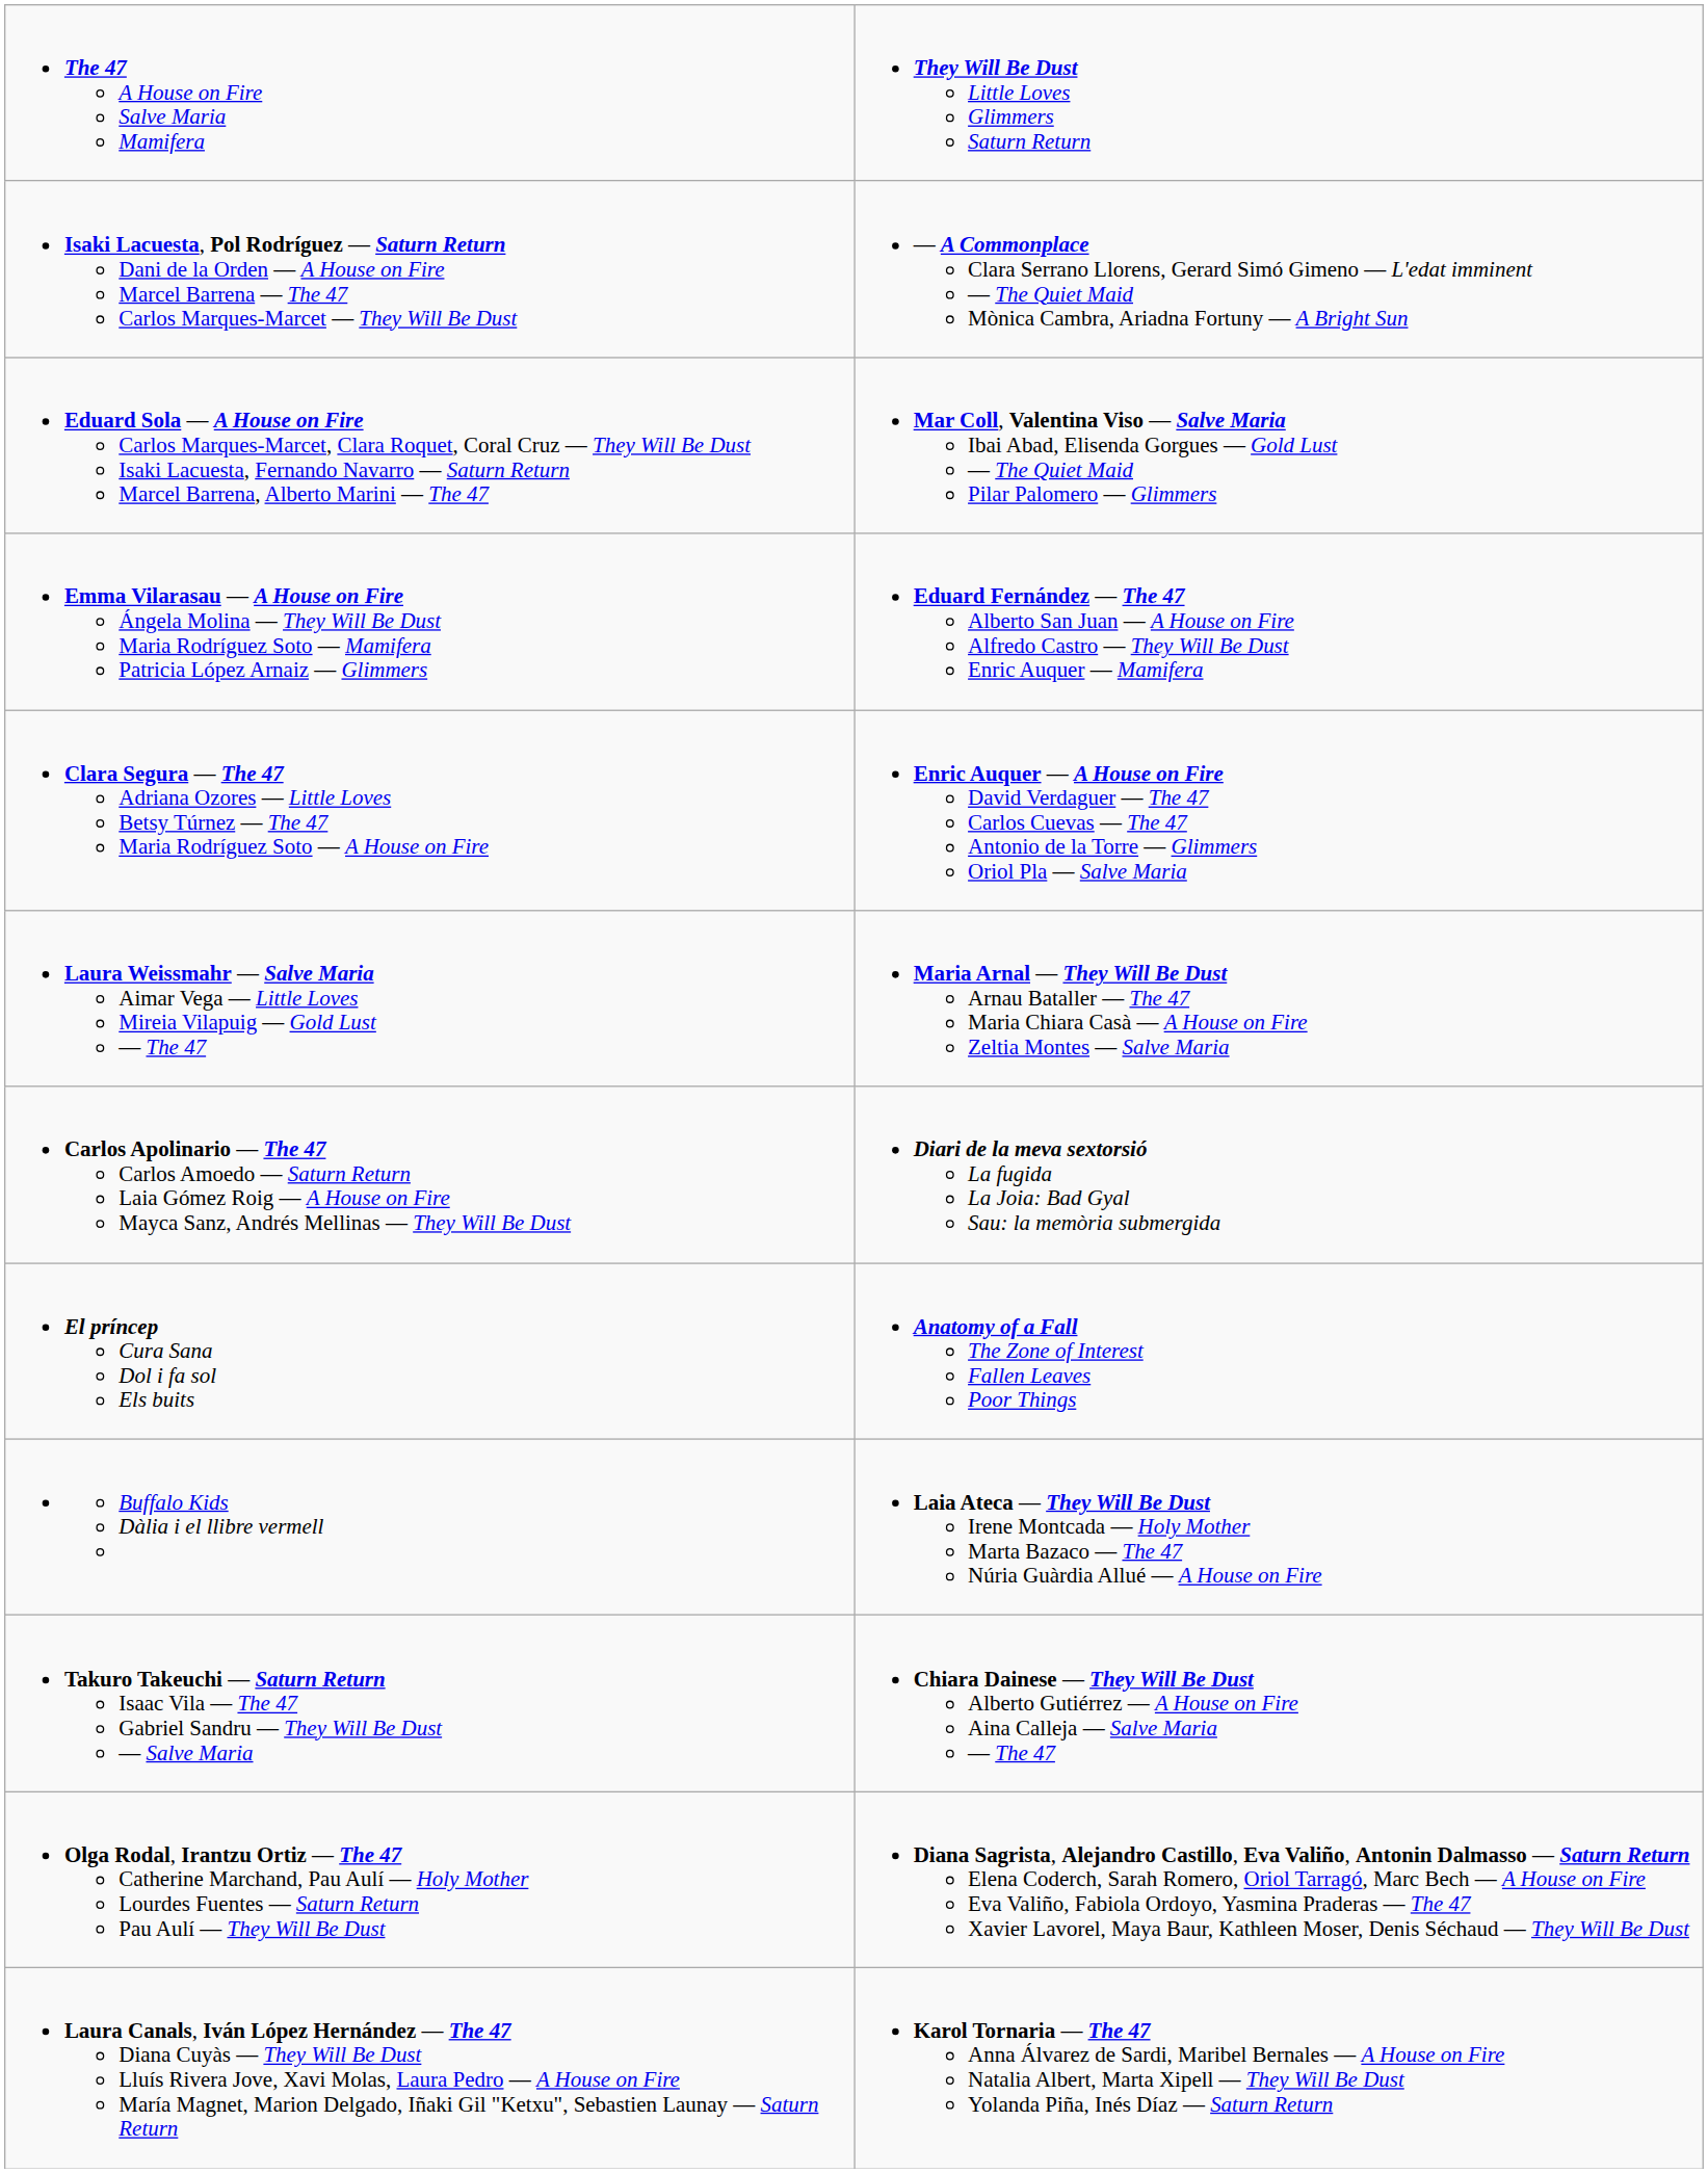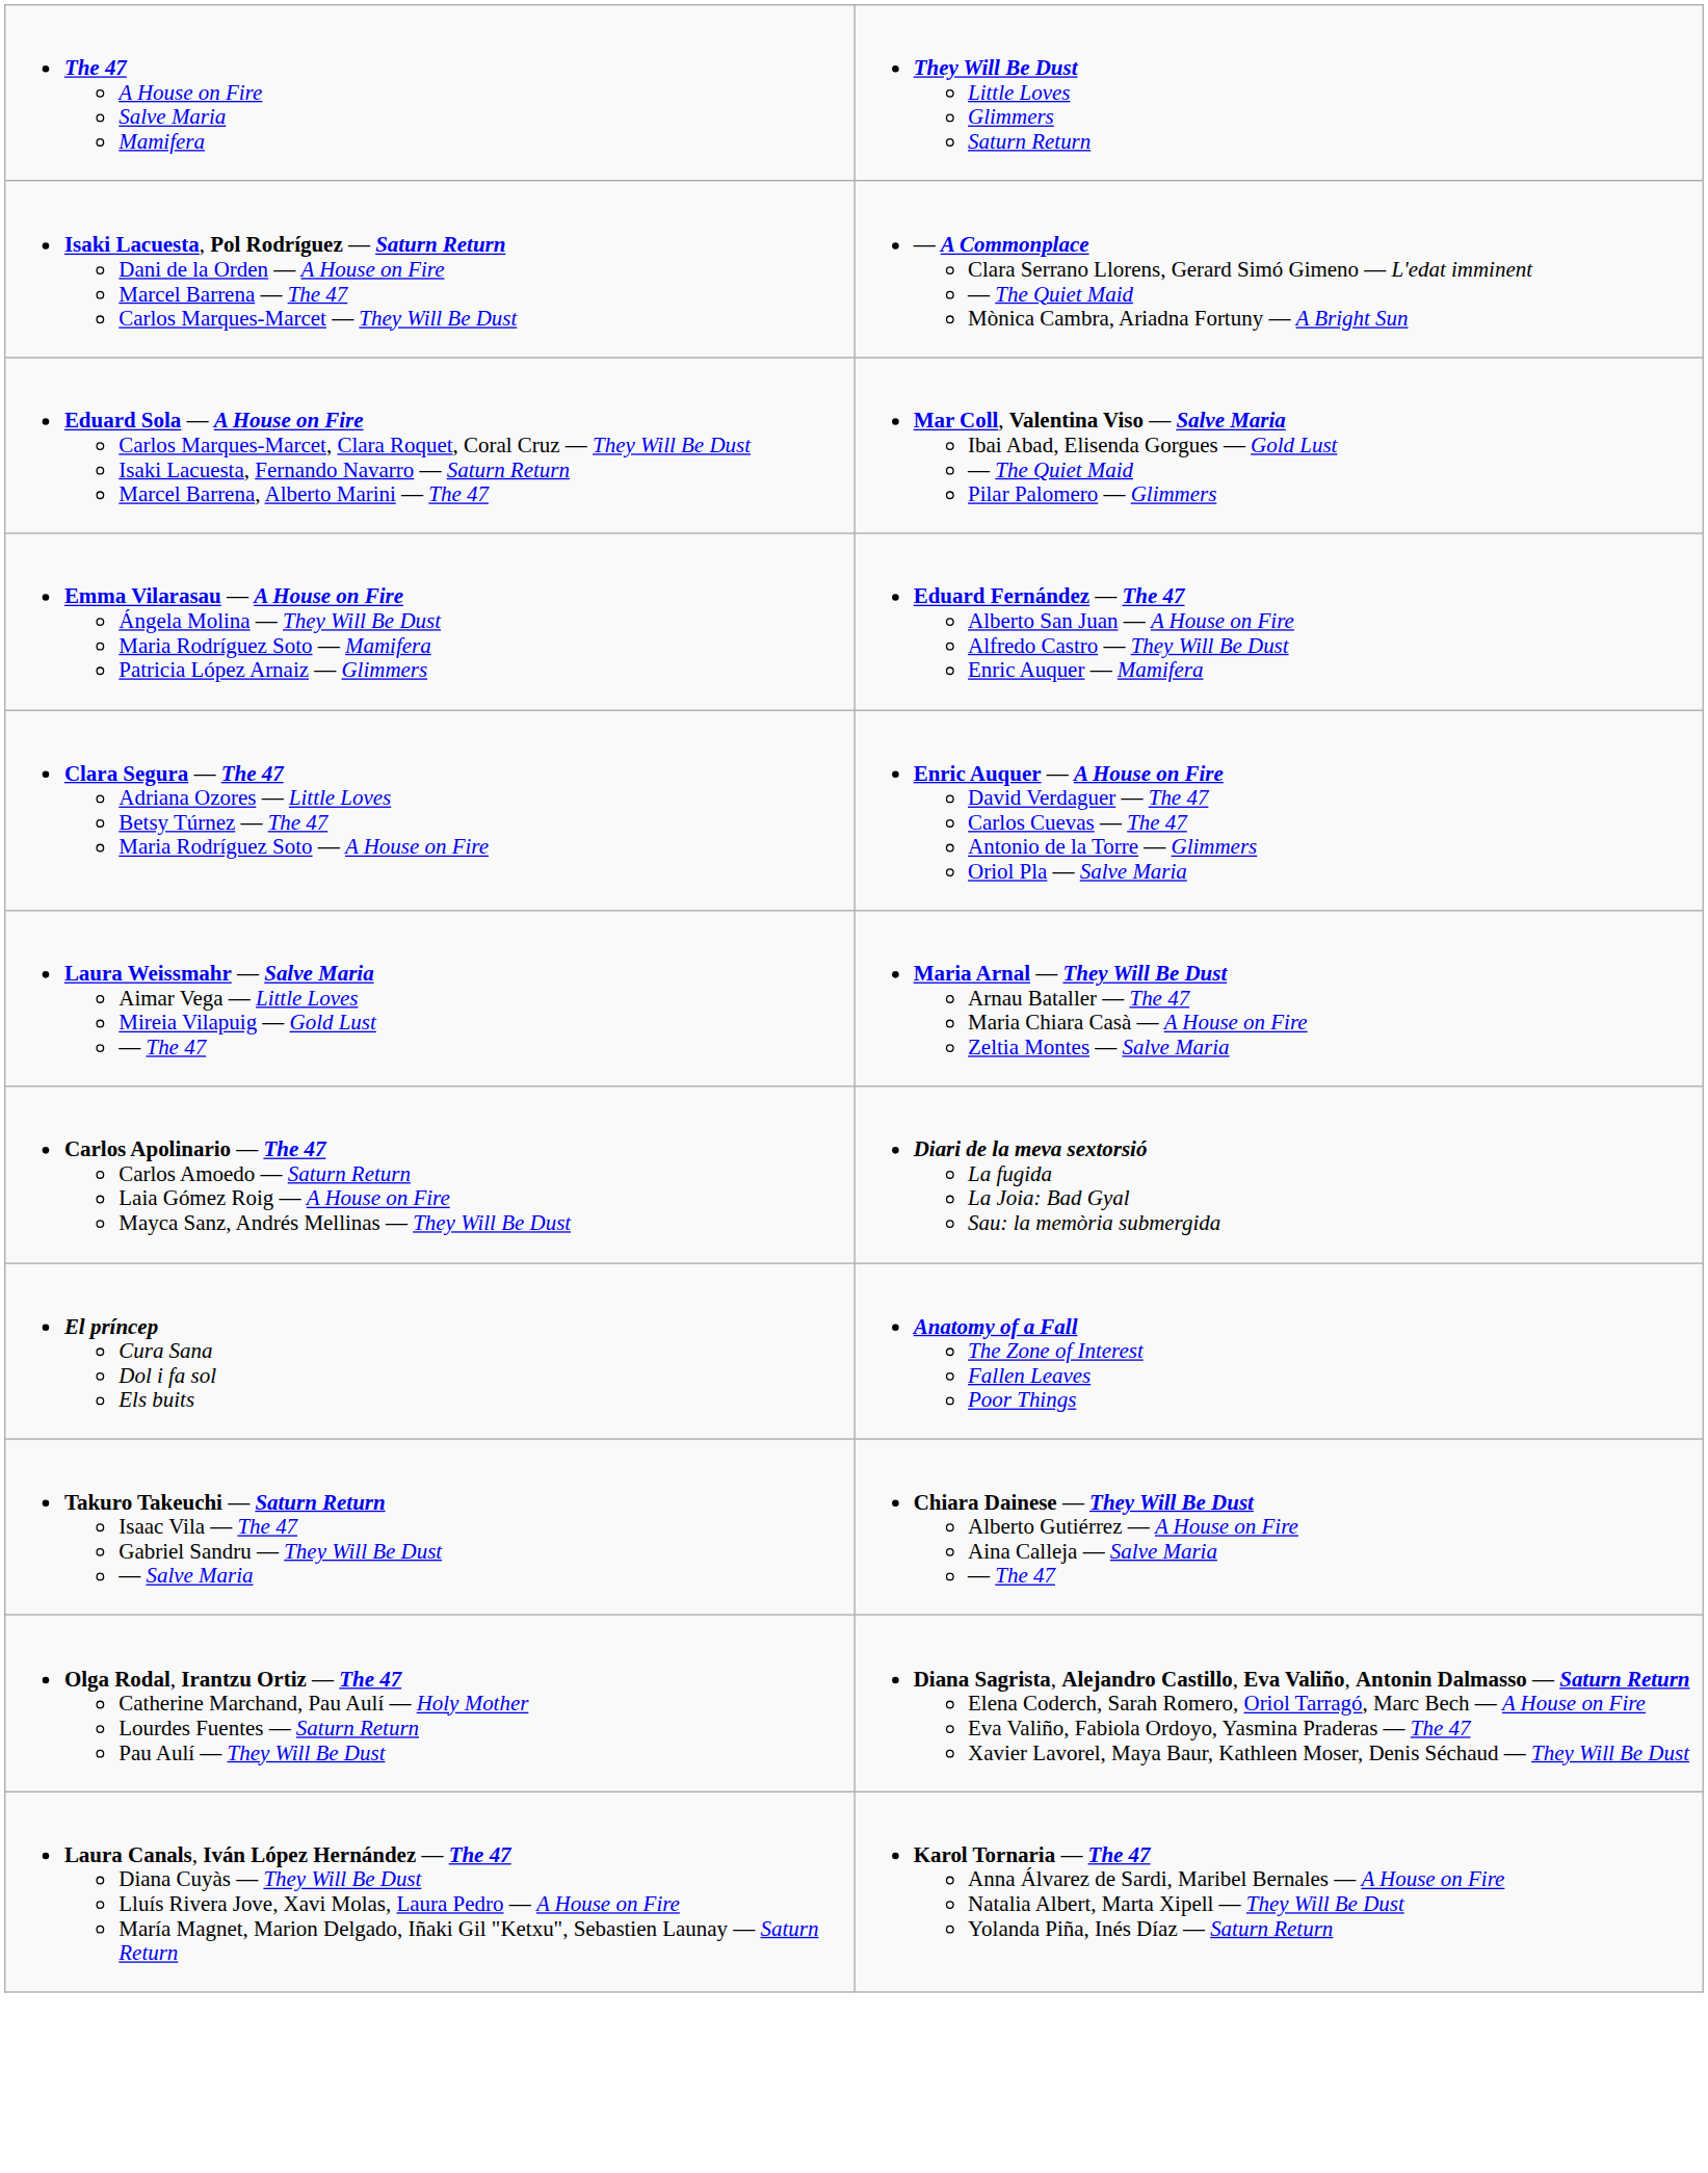 <table role="presentation" class=wikitable>
 <tr>
 <td style="vertical-align:top;" width="50%"><br><ul><li><strong><em><a href='#'>The 47</a></em></strong><ul><li><em><a href='#'>A House on Fire</a></em></li><li><em><a href='#'>Salve Maria</a></em></li><li><em><a href='#'>Mamifera</a></em></li></ul></li></ul></td>
 <td style="vertical-align:top;" width="50%"><br><ul><li><strong><em><a href='#'>They Will Be Dust</a></em></strong><ul><li><em><a href='#'>Little Loves</a></em></li><li><em><a href='#'>Glimmers</a></em></li><li><em><a href='#'>Saturn Return</a></em></li></ul></li></ul></td>
 </tr>
 <tr>
 <td style="vertical-align:top;" width="50%"><br><ul><li><strong><a href='#'>Isaki Lacuesta</a></strong>, <strong>Pol Rodríguez</strong> — <strong><em><a href='#'>Saturn Return</a></em></strong><ul><li><a href='#'>Dani de la Orden</a> — <em><a href='#'>A House on Fire</a></em></li><li><a href='#'>Marcel Barrena</a> — <em><a href='#'>The 47</a></em></li><li><a href='#'>Carlos Marques-Marcet</a> — <em><a href='#'>They Will Be Dust</a></em></li></ul></li></ul></td>
 <td style="vertical-align:top;" width="50%"><br><ul><li><strong></strong> — <strong><em><a href='#'>A Commonplace</a></em></strong><ul><li>Clara Serrano Llorens, Gerard Simó Gimeno — <em>L'edat imminent</em></li><li> — <em><a href='#'>The Quiet Maid</a></em></li><li>Mònica Cambra, Ariadna Fortuny — <em><a href='#'>A Bright Sun</a></em></li></ul></li></ul></td>
 </tr>
 <tr>
 <td style="vertical-align:top;" width="50%"><br><ul><li><strong><a href='#'>Eduard Sola</a></strong> — <strong><em><a href='#'>A House on Fire</a></em></strong><ul><li><a href='#'>Carlos Marques-Marcet</a>, <a href='#'>Clara Roquet</a>, Coral Cruz — <em><a href='#'>They Will Be Dust</a></em></li><li><a href='#'>Isaki Lacuesta</a>, <a href='#'>Fernando Navarro</a> — <em><a href='#'>Saturn Return</a></em></li><li><a href='#'>Marcel Barrena</a>, <a href='#'>Alberto Marini</a> — <em><a href='#'>The 47</a></em></li></ul></li></ul></td>
 <td style="vertical-align:top;" width="50%"><br><ul><li><strong><a href='#'>Mar Coll</a></strong>, <strong>Valentina Viso</strong> — <strong><em><a href='#'>Salve Maria</a></em></strong><ul><li>Ibai Abad, Elisenda Gorgues — <em><a href='#'>Gold Lust</a></em></li><li> — <em><a href='#'>The Quiet Maid</a></em></li><li><a href='#'>Pilar Palomero</a> — <em><a href='#'>Glimmers</a></em></li></ul></li></ul></td>
 </tr>
 <tr>
 <td style="vertical-align:top;" width="50%"><br><ul><li><strong><a href='#'>Emma Vilarasau</a></strong> — <strong><em><a href='#'>A House on Fire</a></em></strong><ul><li><a href='#'>Ángela Molina</a> — <em><a href='#'>They Will Be Dust</a></em></li><li><a href='#'>Maria Rodríguez Soto</a> — <em><a href='#'>Mamifera</a></em></li><li><a href='#'>Patricia López Arnaiz</a> — <em><a href='#'>Glimmers</a></em></li></ul></li></ul></td>
 <td style="vertical-align:top;" width="50%"><br><ul><li><strong><a href='#'>Eduard Fernández</a></strong> — <strong><em><a href='#'>The 47</a></em></strong><ul><li><a href='#'>Alberto San Juan</a> — <em><a href='#'>A House on Fire</a></em></li><li><a href='#'>Alfredo Castro</a> — <em><a href='#'>They Will Be Dust</a></em></li><li><a href='#'>Enric Auquer</a> — <em><a href='#'>Mamifera</a></em></li></ul></li></ul></td>
 </tr>
 <tr>
 <td style="vertical-align:top;" width="50%"><br><ul><li><strong><a href='#'>Clara Segura</a></strong> — <strong><em><a href='#'>The 47</a></em></strong><ul><li><a href='#'>Adriana Ozores</a> — <em><a href='#'>Little Loves</a></em></li><li><a href='#'>Betsy Túrnez</a> — <em><a href='#'>The 47</a></em></li><li><a href='#'>Maria Rodríguez Soto</a> — <em><a href='#'>A House on Fire</a></em></li></ul></li></ul></td>
 <td style="vertical-align:top;" width="50%"><br><ul><li><strong><a href='#'>Enric Auquer</a></strong> — <strong><em><a href='#'>A House on Fire</a></em></strong><ul><li><a href='#'>David Verdaguer</a> — <em><a href='#'>The 47</a></em></li><li><a href='#'>Carlos Cuevas</a> — <em><a href='#'>The 47</a></em></li><li><a href='#'>Antonio de la Torre</a> — <em><a href='#'>Glimmers</a></em></li><li><a href='#'>Oriol Pla</a> — <em><a href='#'>Salve Maria</a></em></li></ul></li></ul></td>
 </tr>
 <tr>
 <td style="vertical-align:top;" width="50%"><br><ul><li><strong><a href='#'>Laura Weissmahr</a></strong> — <strong><em><a href='#'>Salve Maria</a></em></strong><ul><li>Aimar Vega — <em><a href='#'>Little Loves</a></em></li><li><a href='#'>Mireia Vilapuig</a> — <em><a href='#'>Gold Lust</a></em></li><li> — <em><a href='#'>The 47</a></em></li></ul></li></ul></td>
 <td style="vertical-align:top;" width="50%"><br><ul><li><strong><a href='#'>Maria Arnal</a></strong> — <strong><em><a href='#'>They Will Be Dust</a></em></strong><ul><li>Arnau Bataller — <em><a href='#'>The 47</a></em></li><li>Maria Chiara Casà — <em><a href='#'>A House on Fire</a></em></li><li><a href='#'>Zeltia Montes</a> — <em><a href='#'>Salve Maria</a></em></li></ul></li></ul></td>
 </tr>
 <tr>
 <td style="vertical-align:top;" width="50%"><br><ul><li><strong>Carlos Apolinario</strong> — <strong><em><a href='#'>The 47</a></em></strong><ul><li>Carlos Amoedo — <em><a href='#'>Saturn Return</a></em></li><li>Laia Gómez Roig — <em><a href='#'>A House on Fire</a></em></li><li>Mayca Sanz, Andrés Mellinas — <em><a href='#'>They Will Be Dust</a></em></li></ul></li></ul></td>
 <td style="vertical-align:top;" width="50%"><br><ul><li><strong><em>Diari de la meva sextorsió</em></strong><ul><li><em>La fugida</em></li><li><em>La Joia: Bad Gyal</em></li><li><em>Sau: la memòria submergida</em></li></ul></li></ul></td>
 </tr>
 <tr>
 <td style="vertical-align:top;" width="50%"><br><ul><li><strong><em>El príncep</em></strong><ul><li><em>Cura Sana</em></li><li><em>Dol i fa sol</em></li><li><em>Els buits</em></li></ul></li></ul></td>
 <td style="vertical-align:top;" width="50%"><br><ul><li><strong><em><a href='#'>Anatomy of a Fall</a></em></strong><ul><li><em><a href='#'>The Zone of Interest</a></em></li><li><em><a href='#'>Fallen Leaves</a></em></li><li><em><a href='#'>Poor Things</a></em></li></ul></li></ul></td>
 </tr>
 <tr>
-<td style="vertical-align:top;" width="50%"><br><ul><li><strong><em></em></strong><ul><li><em><a href='#'>Buffalo Kids</a></em></li><li><em>Dàlia i el llibre vermell</em></li><li><em></em></li></ul></li></ul></td>
-<td style="vertical-align:top;" width="50%"><br><ul><li><strong>Laia Ateca</strong> — <strong><em><a href='#'>They Will Be Dust</a></em></strong><ul><li>Irene Montcada — <em><a href='#'>Holy Mother</a></em></li><li>Marta Bazaco — <em><a href='#'>The 47</a></em></li><li>Núria Guàrdia Allué — <em><a href='#'>A House on Fire</a></em></li></ul></li></ul></td>
-</tr>
-<tr>
 <td style="vertical-align:top;" width="50%"><br><ul><li><strong>Takuro Takeuchi</strong> — <strong><em><a href='#'>Saturn Return</a></em></strong><ul><li>Isaac Vila — <em><a href='#'>The 47</a></em></li><li>Gabriel Sandru — <em><a href='#'>They Will Be Dust</a></em></li><li> — <em><a href='#'>Salve Maria</a></em></li></ul></li></ul></td>
 <td style="vertical-align:top;" width="50%"><br><ul><li><strong>Chiara Dainese</strong> — <strong><em><a href='#'>They Will Be Dust</a></em></strong><ul><li>Alberto Gutiérrez — <em><a href='#'>A House on Fire</a></em></li><li>Aina Calleja — <em><a href='#'>Salve Maria</a></em></li><li> — <em><a href='#'>The 47</a></em></li></ul></li></ul></td>
 </tr>
 <tr>
 <td style="vertical-align:top;" width="50%"><br><ul><li><strong>Olga Rodal</strong>, <strong>Irantzu Ortiz</strong> — <strong><em><a href='#'>The 47</a></em></strong><ul><li>Catherine Marchand, Pau Aulí — <em><a href='#'>Holy Mother</a></em></li><li>Lourdes Fuentes — <em><a href='#'>Saturn Return</a></em></li><li>Pau Aulí — <em><a href='#'>They Will Be Dust</a></em></li></ul></li></ul></td>
 <td style="vertical-align:top;" width="50%"><br><ul><li><strong>Diana Sagrista</strong>, <strong>Alejandro Castillo</strong>, <strong>Eva Valiño</strong>, <strong>Antonin Dalmasso</strong> — <strong><em><a href='#'>Saturn Return</a></em></strong><ul><li>Elena Coderch, Sarah Romero, <a href='#'>Oriol Tarragó</a>, Marc Bech — <em><a href='#'>A House on Fire</a></em></li><li>Eva Valiño, Fabiola Ordoyo, Yasmina Praderas — <em><a href='#'>The 47</a></em></li><li>Xavier Lavorel, Maya Baur, Kathleen Moser, Denis Séchaud — <em><a href='#'>They Will Be Dust</a></em></li></ul></li></ul></td>
 </tr>
 <tr>
 <td style="vertical-align:top;" width="50%"><br><ul><li><strong>Laura Canals</strong>, <strong>Iván López Hernández</strong> — <strong><em><a href='#'>The 47</a></em></strong><ul><li>Diana Cuyàs — <em><a href='#'>They Will Be Dust</a></em></li><li>Lluís Rivera Jove, Xavi Molas, <a href='#'>Laura Pedro</a> — <em><a href='#'>A House on Fire</a></em></li><li>María Magnet, Marion Delgado, Iñaki Gil "Ketxu", Sebastien Launay — <em><a href='#'>Saturn Return</a></em></li></ul></li></ul></td>
 <td style="vertical-align:top;" width="50%"><br><ul><li><strong>Karol Tornaria</strong> — <strong><em><a href='#'>The 47</a></em></strong><ul><li>Anna Álvarez de Sardi, Maribel Bernales — <em><a href='#'>A House on Fire</a></em></li><li>Natalia Albert, Marta Xipell — <em><a href='#'>They Will Be Dust</a></em></li><li>Yolanda Piña, Inés Díaz — <em><a href='#'>Saturn Return</a></em></li></ul></li></ul></td>
 </tr>
 </table>
